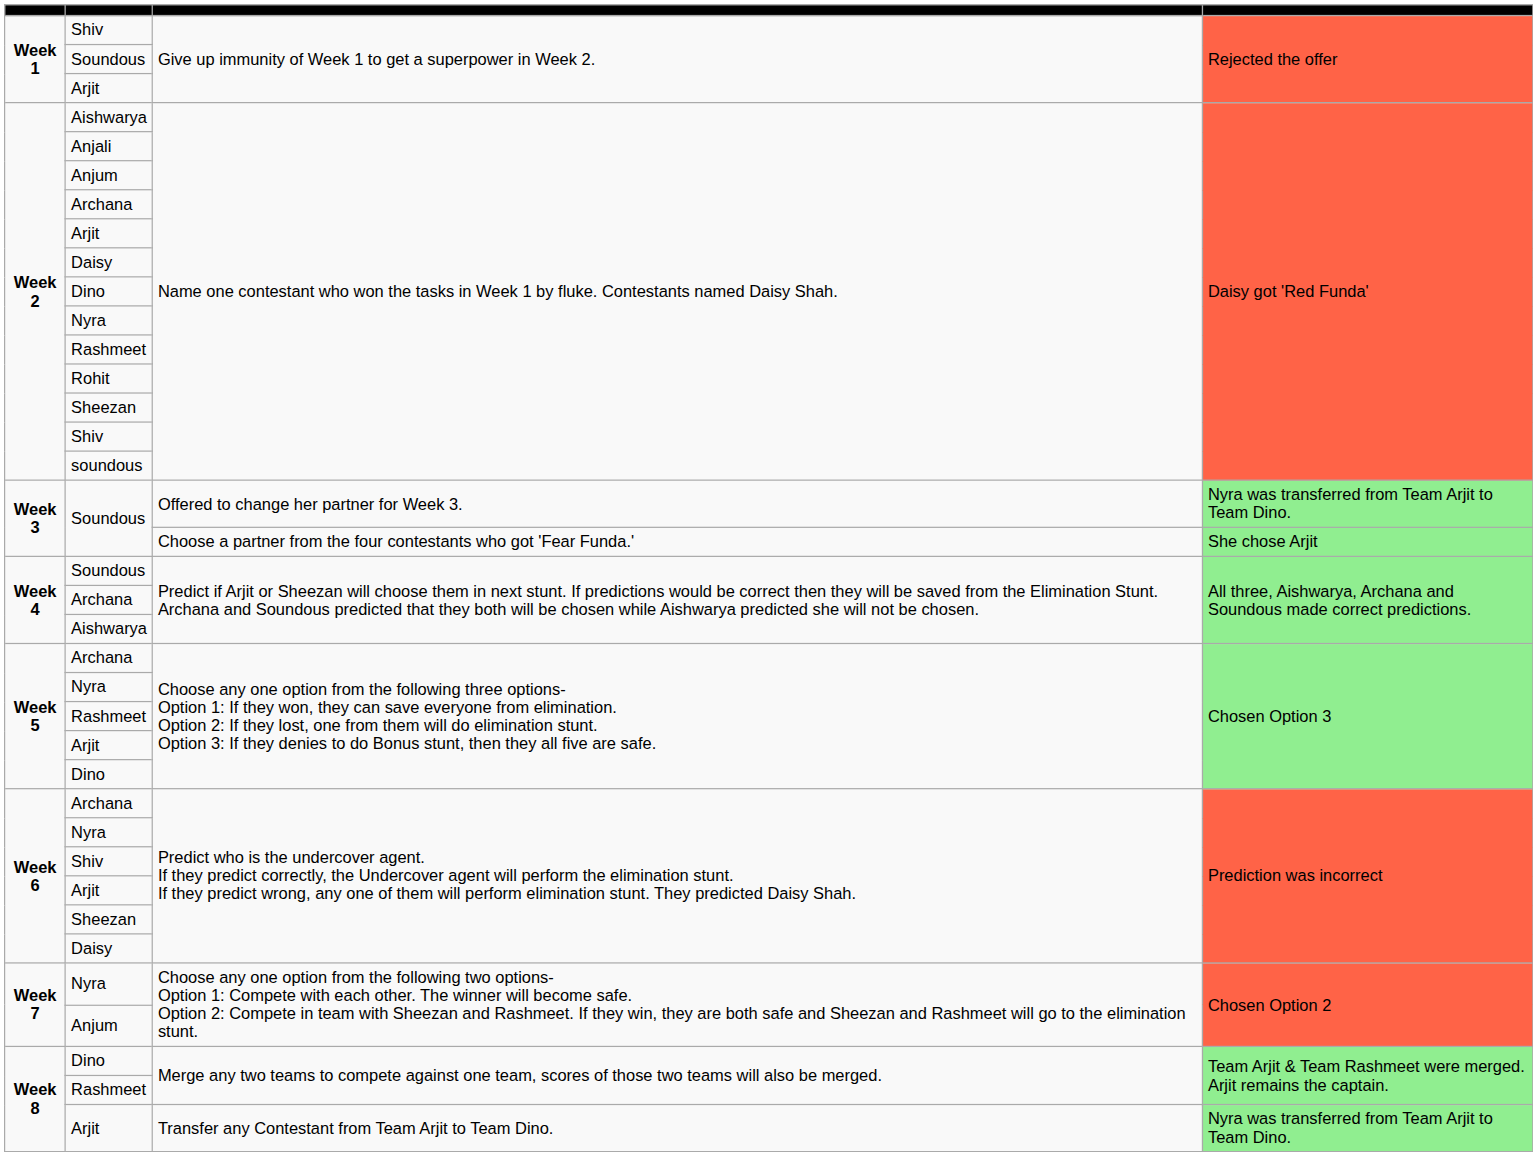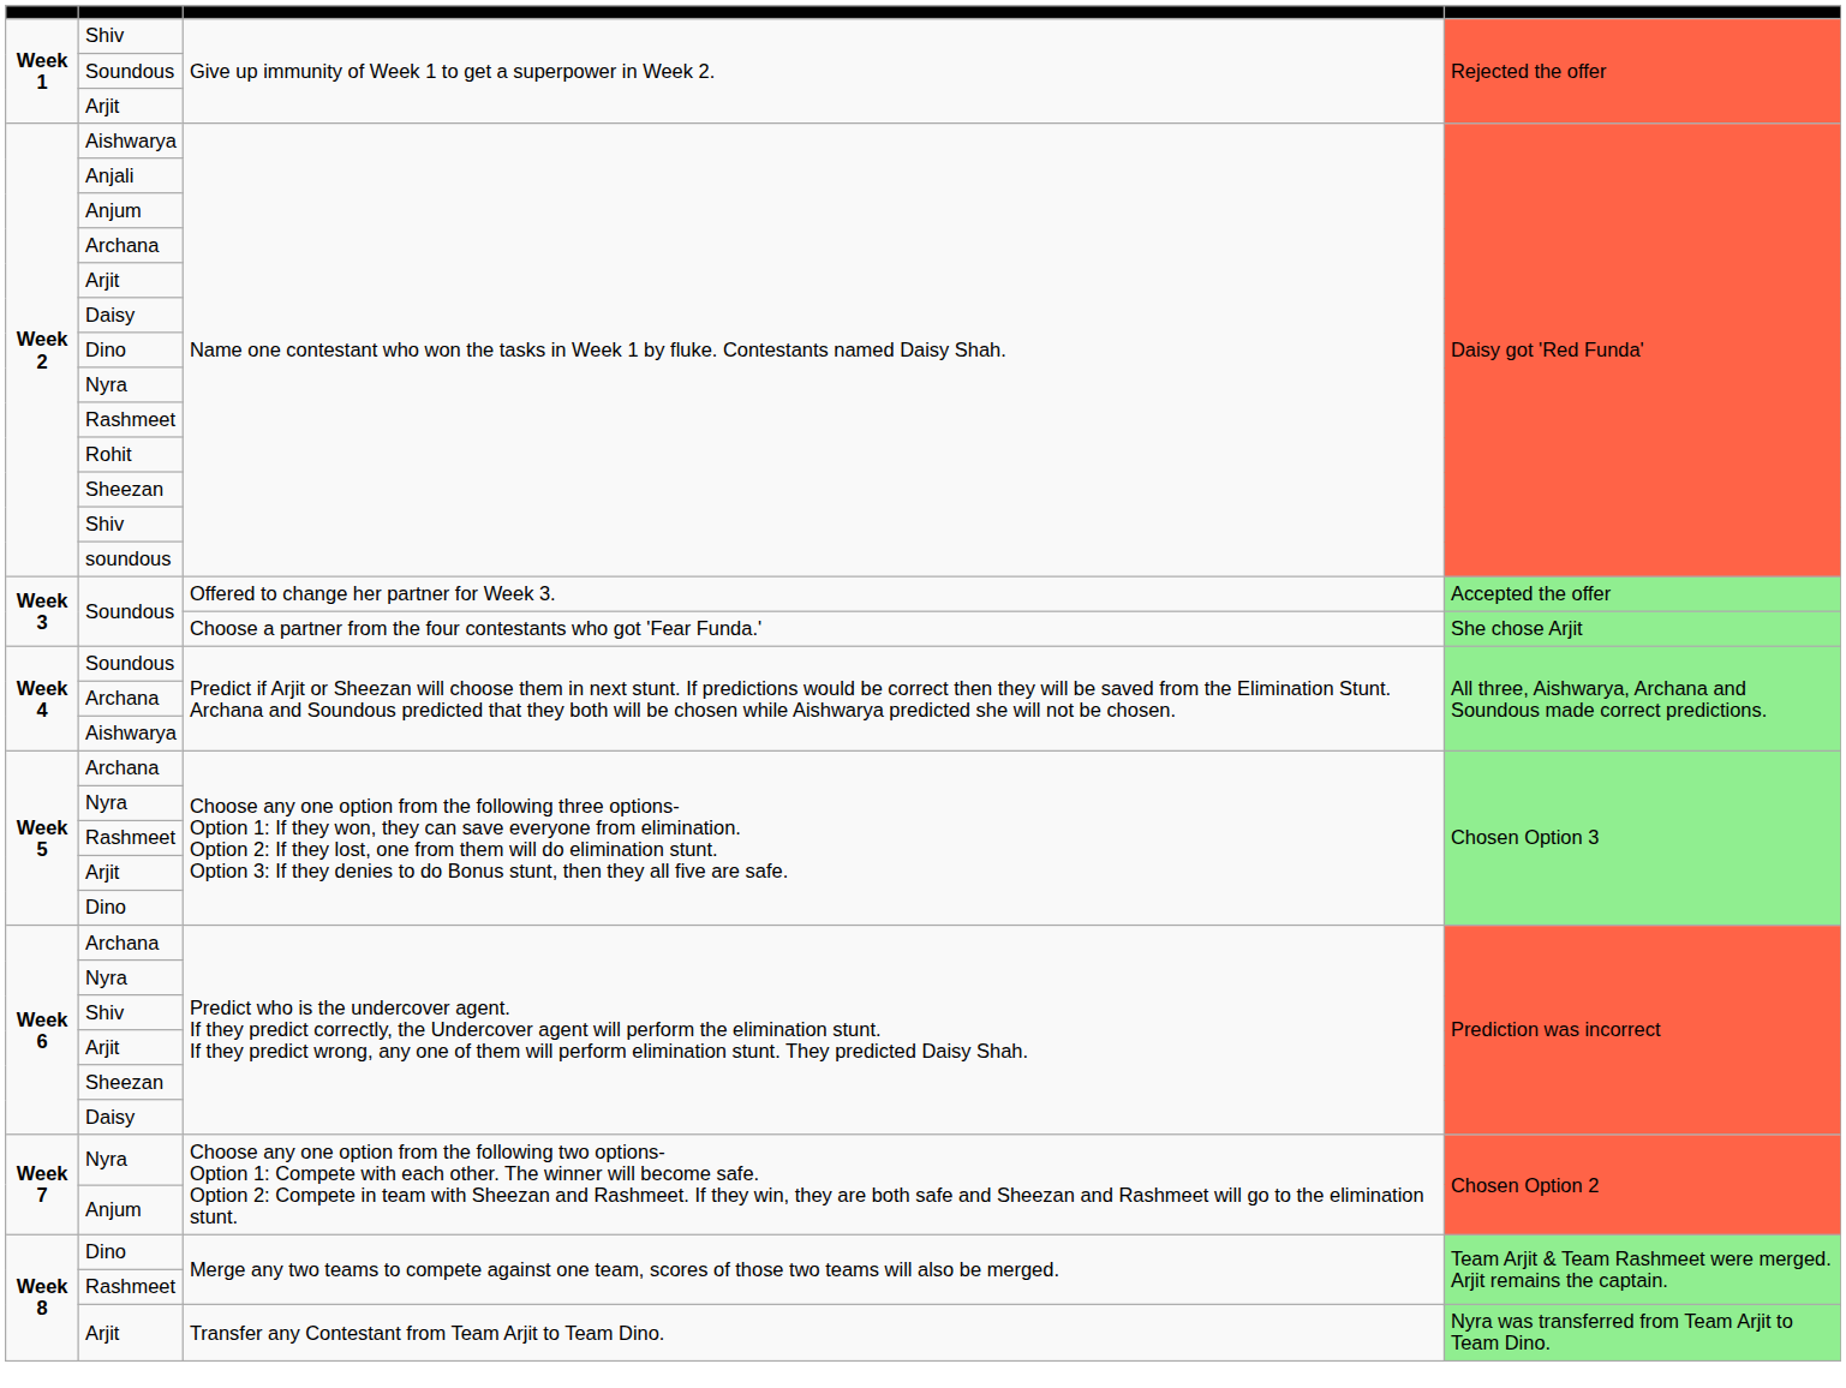 <table border="2" cellpadding="4" cellspacing="0" style="margin: 1em 1em 1em 0;font-size:85%; background: #f9f9f9; border: 1px #aaa solid; border-collapse: collapse; width:100%;">
 <tr>
 <th bgcolor=black></th>
 <th bgcolor=black></th>
 <th bgcolor=black></th>
 <th bgcolor=black></th>
 </tr>
 <tr>
 <th rowspan="3">Week 1</th>
 <td>Shiv</td>
 <td rowspan="3">Give up immunity of Week 1 to get a superpower in Week 2.</td>
 <td rowspan="3" bgcolor="tomato">Rejected the offer</td>
 </tr>
 <tr>
 <td>Soundous</td>
 </tr>
 <tr>
 <td>Arjit</td>
 </tr>
 <tr>
 <th rowspan="13">Week 2</th>
 <td>Aishwarya</td>
 <td rowspan="13">Name one contestant who won the tasks in Week 1 by fluke. Contestants named Daisy Shah.</td>
 <td rowspan="13" bgcolor="tomato">Daisy got 'Red Funda'</td>
 </tr>
 <tr>
 <td>Anjali</td>
 </tr>
 <tr>
 <td>Anjum</td>
 </tr>
 <tr>
 <td>Archana</td>
 </tr>
 <tr>
 <td>Arjit</td>
 </tr>
 <tr>
 <td>Daisy</td>
 </tr>
 <tr>
 <td>Dino</td>
 </tr>
 <tr>
 <td>Nyra</td>
 </tr>
 <tr>
 <td>Rashmeet</td>
 </tr>
 <tr>
 <td>Rohit</td>
 </tr>
 <tr>
 <td>Sheezan</td>
 </tr>
 <tr>
 <td>Shiv</td>
 </tr>
 <tr>
 <td>soundous</td>
 </tr>
 <tr>
 <th rowspan="2">Week 3</th>
 <td rowspan="2">Soundous</td>
 <td>Offered to change her partner for Week 3.</td>
-<td bgcolor="lightgreen">Nyra was transferred from Team Arjit to Team Dino.</td>
+<td bgcolor="lightgreen">Accepted the offer</td>
 </tr>
 <tr>
 <td>Choose a partner from the four contestants who got 'Fear Funda.'</td>
 <td bgcolor="lightgreen">She chose Arjit</td>
 </tr>
 <tr>
 <th rowspan="3">Week 4</th>
 <td>Soundous</td>
 <td rowspan="3">Predict if Arjit or Sheezan will choose them in next stunt. If predictions would be correct then they will be saved from the Elimination Stunt. Archana and Soundous predicted that they both will be chosen while Aishwarya predicted she will not be chosen.</td>
 <td rowspan="3" bgcolor="lightgreen">All three, Aishwarya, Archana and Soundous made correct predictions.</td>
 </tr>
 <tr>
 <td>Archana</td>
 </tr>
 <tr>
 <td>Aishwarya</td>
 </tr>
 <tr>
 <th rowspan="5">Week 5</th>
 <td>Archana</td>
 <td rowspan="5">Choose any one option from the following three options-<br>Option 1: If they won, they can save everyone from elimination.<br>Option 2: If they lost, one from them will do elimination stunt.<br>Option 3: If they denies to do Bonus stunt, then they all five are safe.</td>
 <td rowspan="5" bgcolor="lightgreen">Chosen Option 3</td>
 </tr>
 <tr>
 <td>Nyra</td>
 </tr>
 <tr>
 <td>Rashmeet</td>
 </tr>
 <tr>
 <td>Arjit</td>
 </tr>
 <tr>
 <td>Dino</td>
 </tr>
 <tr>
 <th rowspan="6">Week 6</th>
 <td>Archana</td>
 <td rowspan="6">Predict who is the undercover agent.<br>If they predict correctly, the Undercover agent will perform the elimination stunt.<br>If they predict wrong, any one of them will perform elimination stunt. They predicted Daisy Shah.</td>
 <td rowspan="6" bgcolor="tomato">Prediction was incorrect</td>
 </tr>
 <tr>
 <td>Nyra</td>
 </tr>
 <tr>
 <td>Shiv</td>
 </tr>
 <tr>
 <td>Arjit</td>
 </tr>
 <tr>
 <td>Sheezan</td>
 </tr>
 <tr>
 <td>Daisy</td>
 </tr>
 <tr>
 <th rowspan="2">Week 7</th>
 <td>Nyra</td>
 <td rowspan="2">Choose any one option from the following two options-<br>Option 1: Compete with each other. The winner will become safe.<br>Option 2: Compete in team with Sheezan and Rashmeet. If they win, they are both safe and Sheezan and Rashmeet will go to the elimination stunt.</td>
 <td rowspan="2" bgcolor="tomato">Chosen Option 2</td>
 </tr>
 <tr>
 <td>Anjum</td>
 </tr>
 <tr>
 <th rowspan="4">Week 8</th>
 <td>Dino</td>
 <td rowspan="3">Merge any two teams to compete against one team, scores of those two teams will also be merged.</td>
 <td rowspan="3" bgcolor="lightgreen">Team Arjit & Team Rashmeet were merged. Arjit remains the captain.</td>
 </tr>
 <tr>
 <td>Rashmeet</td>
 </tr>
 <tr>
 <td rowspan="2">Arjit</td>
 </tr>
 <tr>
 <td>Transfer any Contestant from Team Arjit to Team Dino.</td>
 <td bgcolor="lightgreen">Nyra was transferred from Team Arjit to Team Dino.</td>
 </tr>
 <tr>
 </tr>
 </table>
